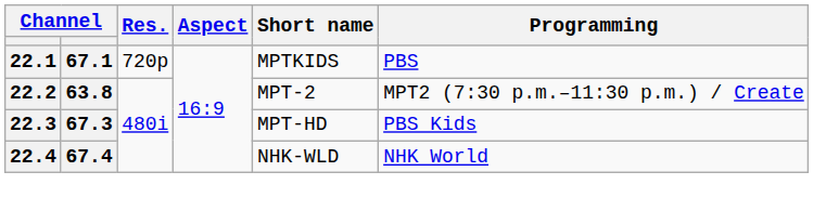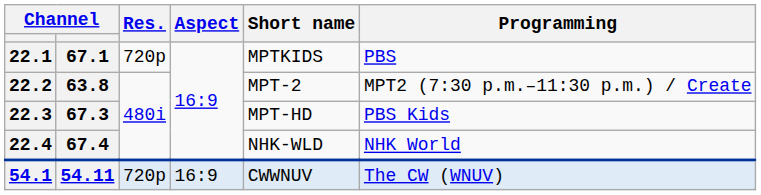 <table class="wikitable">
 <tr>
 <th scope = "col" colspan="2"><a href='#'>Channel</a></th>
 <th scope = "col" rowspan="2"><a href='#'>Res.</a></th>
 <th scope = "col" rowspan="2"><a href='#'>Aspect</a></th>
 <th scope = "col" rowspan="2">Short name</th>
 <th scope = "col" rowspan="2">Programming</th>
 </tr>
 <tr>
 <th scope = "col"></th>
 <th></th>
 </tr>
 <tr>
 <th scope = "row">22.1</th>
 <th>67.1</th>
 <td>720p</td>
 <td rowspan="4"><a href='#'>16:9</a></td>
 <td>MPTKIDS</td>
 <td><a href='#'>PBS</a></td>
 </tr>
 <tr>
 <th scope = "row">22.2</th>
 <th>63.8</th>
 <td rowspan="3"><a href='#'>480i</a></td>
 <td>MPT-2</td>
 <td>MPT2 (7:30 p.m.–11:30 p.m.) / <a href='#'>Create</a></td>
 </tr>
 <tr>
 <th scope = "row">22.3</th>
 <th>67.3</th>
 <td>MPT-HD</td>
 <td><a href='#'>PBS Kids</a></td>
 </tr>
 <tr>
 <th scope = "row">22.4</th>
 <th>67.4</th>
 <td>NHK-WLD</td>
 <td><a href='#'>NHK World</a></td>
 </tr>
+<tr style="background-color:#DFEBF6; border-top: 2px solid #003399;">
+<th scope = "row"><a href='#'>54.1</a></th>
+<th><a href='#'>54.11</a></th>
+<td>720p</td>
+<td>16:9</td>
+<td>CWWNUV</td>
+<td><a href='#'>The CW</a> (<a href='#'>WNUV</a>)</td>
+</tr>
 </table>
